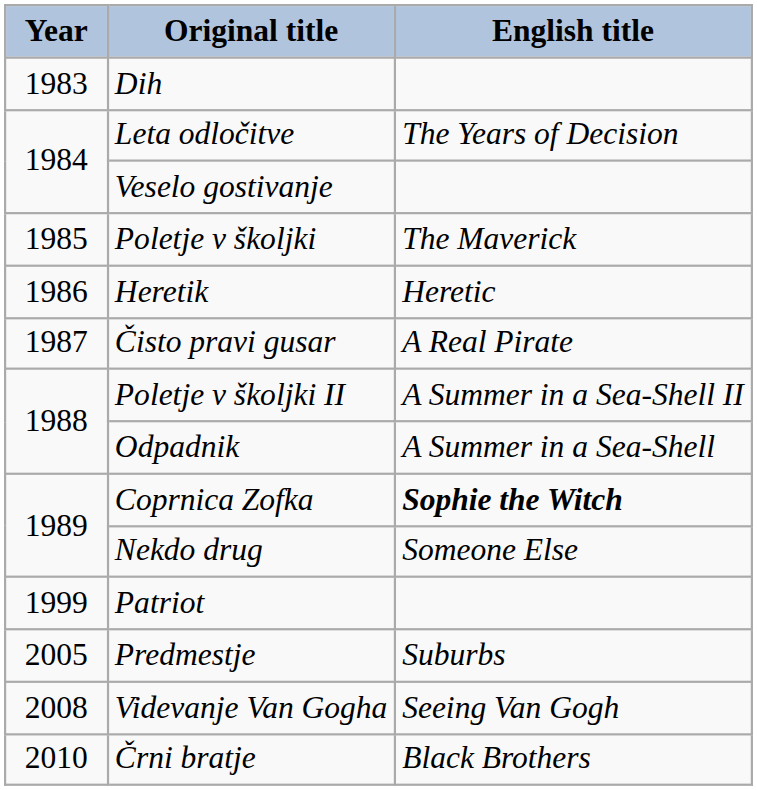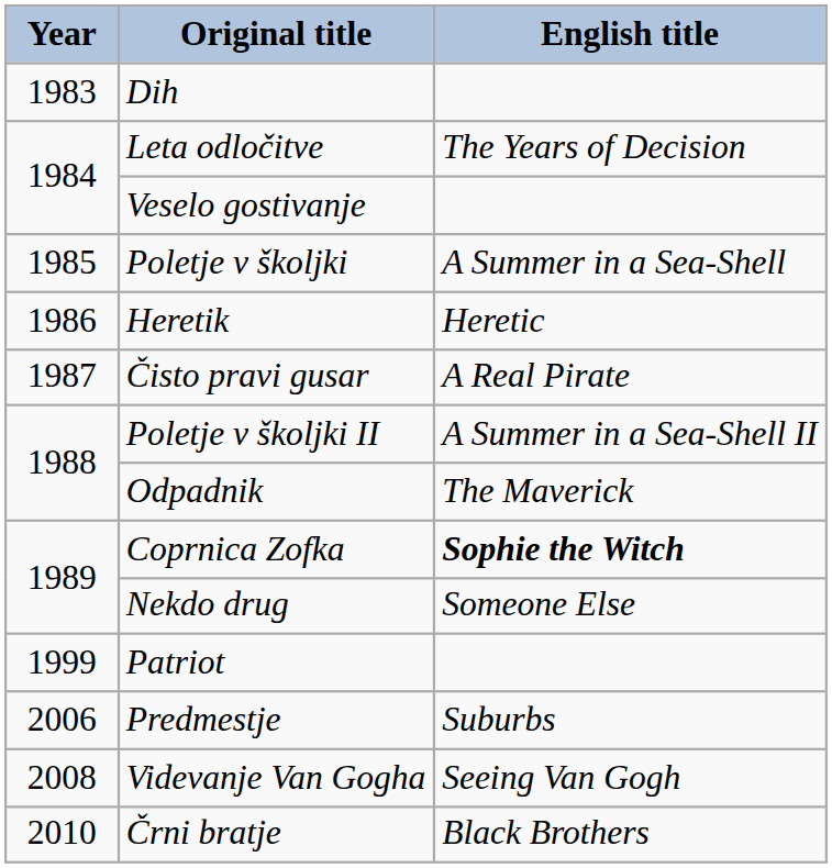 <table class="wikitable" style="font-size:90%;">
 <tr>
 <th style="background:#B0C4DE;" width="40">Year</th>
 <th style="background:#B0C4DE;">Original title</th>
 <th style="background:#B0C4DE;">English title</th>
 </tr>
 <tr>
 <td align="center">1983</td>
 <td><em>Dih</em></td>
 <td></td>
 </tr>
 <tr>
 <td rowspan="2" align="center">1984</td>
 <td><em>Leta odločitve</em></td>
 <td><em>The Years of Decision</em></td>
 </tr>
 <tr>
 <td><em>Veselo gostivanje</em></td>
 <td></td>
 </tr>
 <tr>
 <td align="center">1985</td>
 <td><em>Poletje v školjki</em></td>
-<td><em>The Maverick</em></td>
+<td><em>A Summer in a Sea-Shell</em></td>
 </tr>
 <tr>
 <td align="center">1986</td>
 <td><em>Heretik</em></td>
 <td><em>Heretic</em></td>
 </tr>
 <tr>
 <td align="center">1987</td>
 <td><em>Čisto pravi gusar</em></td>
 <td><em>A Real Pirate</em></td>
 </tr>
 <tr>
 <td rowspan="2" align="center">1988</td>
 <td><em>Poletje v školjki II</em></td>
 <td><em>A Summer in a Sea-Shell II</em></td>
 </tr>
 <tr>
 <td><em>Odpadnik</em></td>
-<td><em>A Summer in a Sea-Shell</em></td>
+<td><em>The Maverick</em></td>
 </tr>
 <tr>
 <td rowspan="2" align="center">1989</td>
 <td><em>Coprnica Zofka</em></td>
 <td><strong><em>Sophie the Witch</em></strong></td>
 </tr>
 <tr>
 <td><em>Nekdo drug</em></td>
 <td><em>Someone Else</em></td>
 </tr>
 <tr>
 <td align="center">1999</td>
 <td><em>Patriot</em></td>
 <td></td>
 </tr>
 <tr>
-<td align="center">2005</td>
+<td align="center">2006</td>
 <td><em>Predmestje</em></td>
 <td><em>Suburbs</em></td>
 </tr>
 <tr>
 <td align="center">2008</td>
 <td><em>Videvanje Van Gogha</em></td>
 <td><em>Seeing Van Gogh</em></td>
 </tr>
 <tr>
 <td align="center">2010</td>
 <td><em>Črni bratje</em></td>
 <td><em>Black Brothers</em></td>
 </tr>
 </table>
